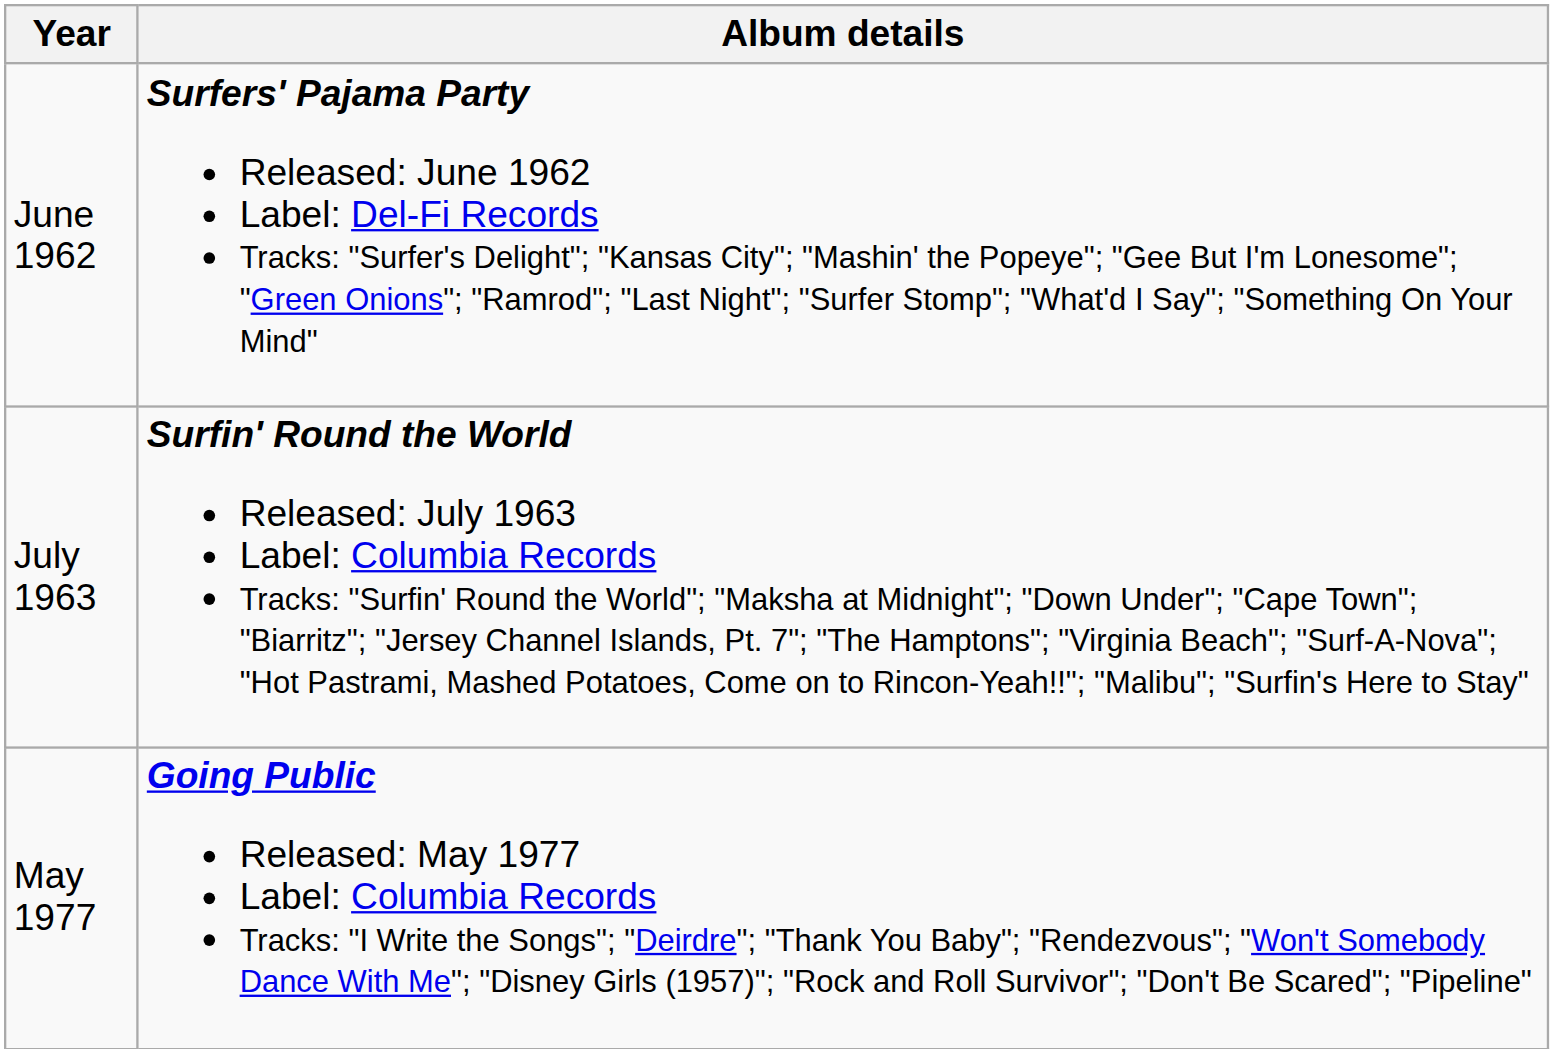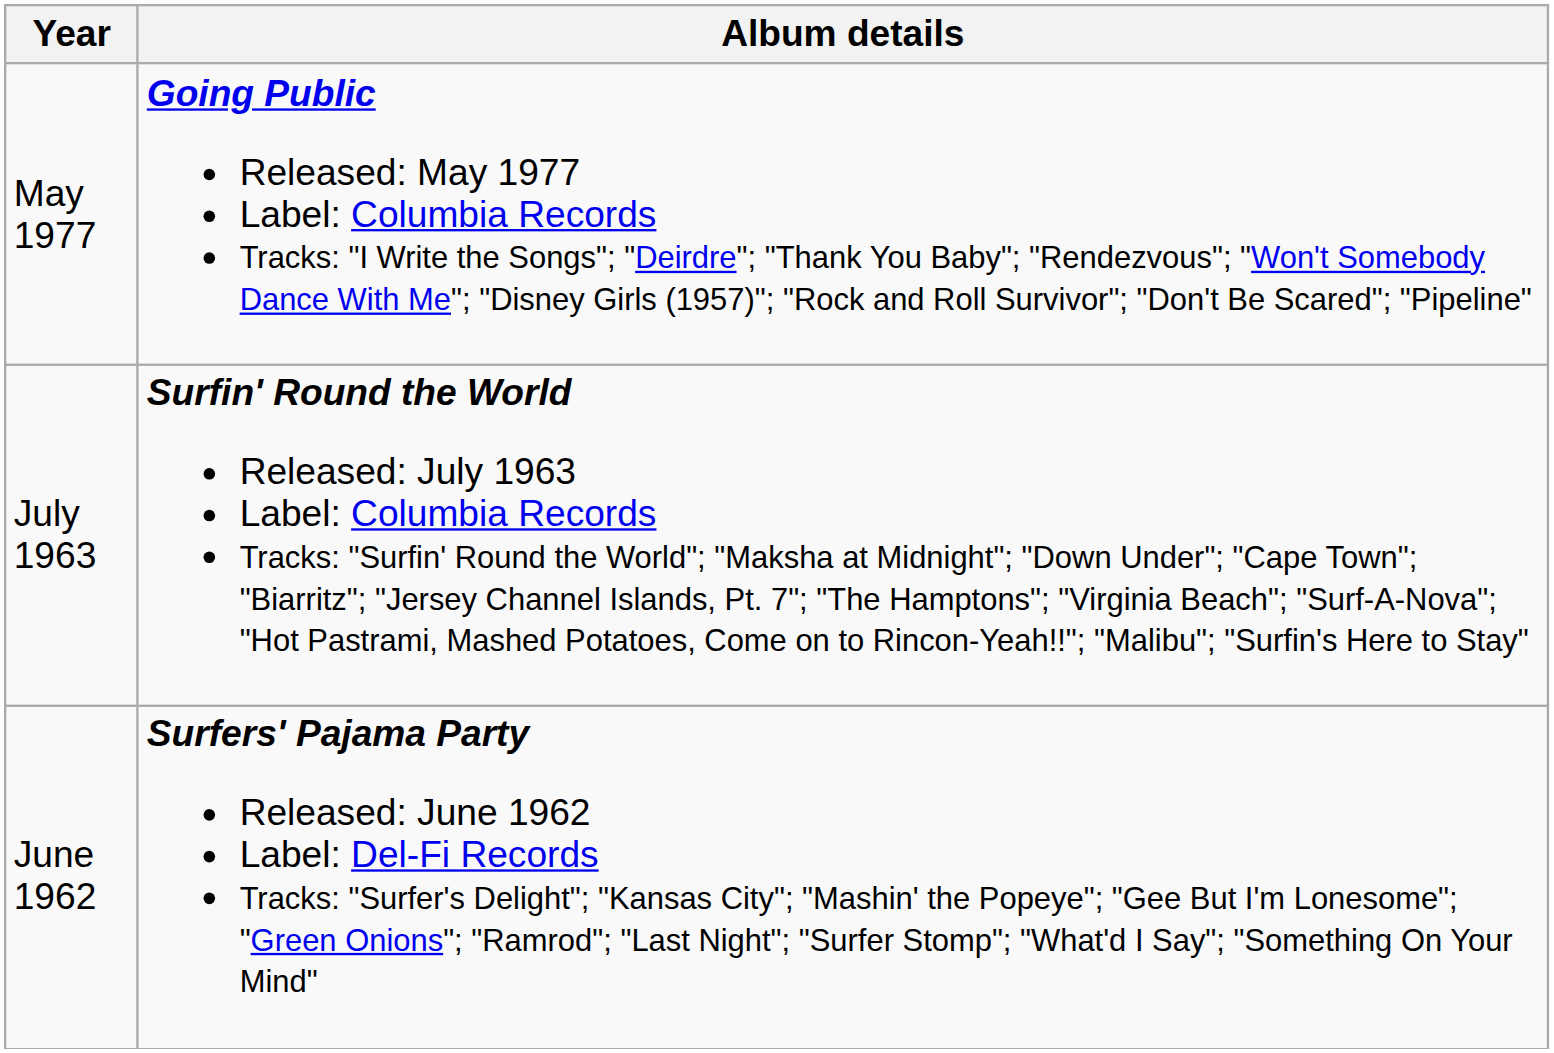 <table class="wikitable">
 <tr>
 <th style="width:50px;">Year</th>
 <th style="width:600px;">Album details</th>
 </tr>
 <tr>
-<td>June 1962</td>
-<td style="text-align:left;"><strong><em>Surfers' Pajama Party</em></strong><br><ul><li>Released: June 1962</li><li>Label: <a href='#'>Del-Fi Records</a></li><li><small>Tracks: "Surfer's Delight"; "Kansas City"; "Mashin' the Popeye"; "Gee But I'm Lonesome"; "<a href='#'>Green Onions</a>"; "Ramrod"; "Last Night"; "Surfer Stomp"; "What'd I Say"; "Something On Your Mind"</small></li></ul></td>
+<td>May 1977</td>
+<td style="text-align:left;"><strong><em><a href='#'>Going Public</a></em></strong><br><ul><li>Released: May 1977</li><li>Label: <a href='#'>Columbia Records</a></li><li><small>Tracks: "I Write the Songs"; "<a href='#'>Deirdre</a>"; "Thank You Baby"; "Rendezvous"; "<a href='#'>Won't Somebody Dance With Me</a>"; "Disney Girls (1957)"; "Rock and Roll Survivor"; "Don't Be Scared"; "Pipeline"</small></li></ul></td>
 </tr>
 <tr>
 <td>July 1963</td>
 <td style="text-align:left;"><strong><em>Surfin' Round the World</em></strong><br><ul><li>Released: July 1963</li><li>Label: <a href='#'>Columbia Records</a></li><li><small>Tracks: "Surfin' Round the World"; "Maksha at Midnight"; "Down Under"; "Cape Town"; "Biarritz"; "Jersey Channel Islands, Pt. 7"; "The Hamptons"; "Virginia Beach"; "Surf-A-Nova"; "Hot Pastrami, Mashed Potatoes, Come on to Rincon-Yeah!!"; "Malibu"; "Surfin's Here to Stay"</small></li></ul></td>
 </tr>
 <tr>
-<td>May 1977</td>
-<td style="text-align:left;"><strong><em><a href='#'>Going Public</a></em></strong><br><ul><li>Released: May 1977</li><li>Label: <a href='#'>Columbia Records</a></li><li><small>Tracks: "I Write the Songs"; "<a href='#'>Deirdre</a>"; "Thank You Baby"; "Rendezvous"; "<a href='#'>Won't Somebody Dance With Me</a>"; "Disney Girls (1957)"; "Rock and Roll Survivor"; "Don't Be Scared"; "Pipeline"</small></li></ul></td>
+<td>June 1962</td>
+<td style="text-align:left;"><strong><em>Surfers' Pajama Party</em></strong><br><ul><li>Released: June 1962</li><li>Label: <a href='#'>Del-Fi Records</a></li><li><small>Tracks: "Surfer's Delight"; "Kansas City"; "Mashin' the Popeye"; "Gee But I'm Lonesome"; "<a href='#'>Green Onions</a>"; "Ramrod"; "Last Night"; "Surfer Stomp"; "What'd I Say"; "Something On Your Mind"</small></li></ul></td>
 </tr>
 </table>
